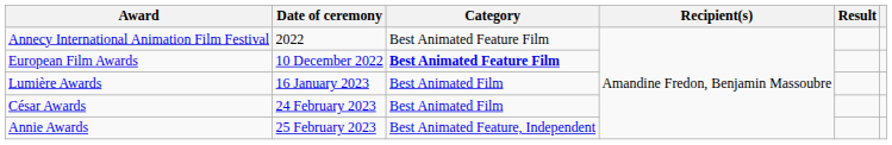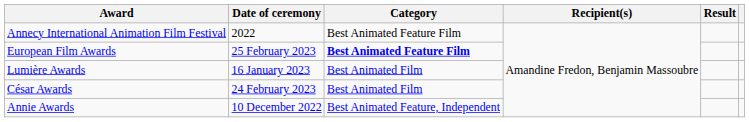 <table class="wikitable plainrowheaders sortable">
 <tr>
 <th scope="col">Award</th>
 <th scope="col">Date of ceremony</th>
 <th scope="col">Category</th>
 <th scope="col">Recipient(s)</th>
 <th scope="col">Result</th>
 <th scope="col" class="unsortable"></th>
 </tr>
 <tr>
 <td><a href='#'>Annecy International Animation Film Festival</a></td>
 <td>2022</td>
 <td>Best Animated Feature Film</td>
 <td rowspan=5>Amandine Fredon, Benjamin Massoubre</td>
 <td></td>
 <td></td>
 </tr>
 <tr>
 <td><a href='#'>European Film Awards</a></td>
-<td><a href='#'>10 December 2022</a></td>
+<td><a href='#'>25 February 2023</a></td>
 <td><strong><a href='#'>Best Animated Feature Film</a></strong></td>
 <td></td>
 <td></td>
 </tr>
 <tr>
 <td><a href='#'>Lumière Awards</a></td>
 <td><a href='#'>16 January 2023</a></td>
 <td><a href='#'>Best Animated Film</a></td>
 <td></td>
 <td></td>
 </tr>
 <tr>
 <td><a href='#'>César Awards</a></td>
 <td><a href='#'>24 February 2023</a></td>
 <td><a href='#'>Best Animated Film</a></td>
 <td></td>
 <td></td>
 </tr>
 <tr>
 <td><a href='#'>Annie Awards</a></td>
-<td><a href='#'>25 February 2023</a></td>
+<td><a href='#'>10 December 2022</a></td>
 <td><a href='#'>Best Animated Feature, Independent</a></td>
 <td></td>
 <td></td>
 </tr>
 </table>
